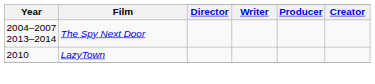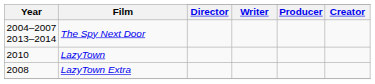 <table class="wikitable sortable" style="margin-right: 0;">
 <tr>
 <th rowspan="2">Year</th>
 <th rowspan="2" style="width:200px;">Film</th>
 </tr>
 <tr>
 <th style="width:65px;"><a href='#'>Director</a></th>
 <th style="width:65px;"><a href='#'>Writer</a></th>
 <th style="width:65px;"><a href='#'>Producer</a></th>
 <th style="width:65px;"><a href='#'>Creator</a></th>
 </tr>
 <tr>
 <td>2004–2007<br>2013–2014</td>
 <td><em><a href='#'>The Spy Next Door</a></em></td>
 <td></td>
 <td></td>
 <td></td>
 <td></td>
 </tr>
 <tr>
 <td>2010</td>
 <td><em><a href='#'>LazyTown</a></em></td>
 <td></td>
 <td></td>
 <td></td>
 <td></td>
 </tr>
 <tr>
+<td>2008</td>
+<td><em><a href='#'>LazyTown Extra</a></em></td>
+<td></td>
+<td></td>
+<td></td>
+<td></td>
+</tr>
+<tr>
 </tr>
 </table>
